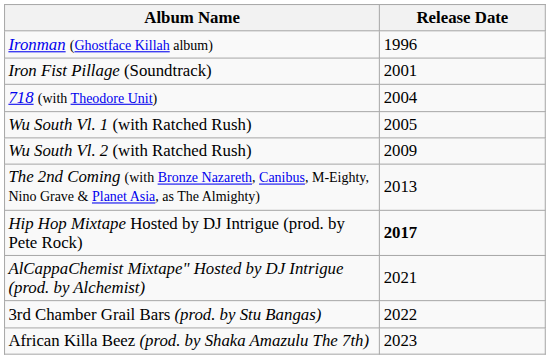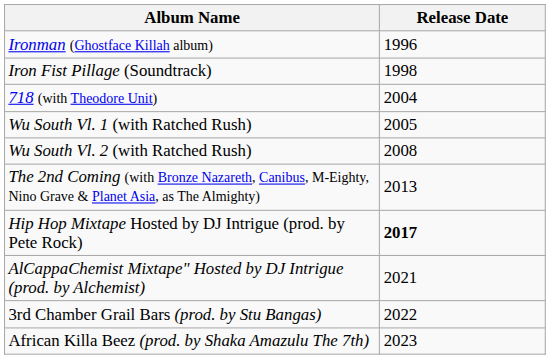 <table class="wikitable">
 <tr>
 <th style="width:350px;">Album Name</th>
 <th style="width:150px; text-align:center;">Release Date</th>
 </tr>
 <tr>
 <td><em><a href='#'>Ironman</a></em> <small>(<a href='#'>Ghostface Killah</a> album)</small></td>
 <td>1996</td>
 </tr>
 <tr>
 <td><em>Iron Fist Pillage</em> (Soundtrack)</td>
-<td>2001</td>
+<td>1998</td>
 </tr>
 <tr>
 <td><em><a href='#'>718</a></em> <small>(with <a href='#'>Theodore Unit</a>)</small></td>
 <td>2004</td>
 </tr>
 <tr>
 <td><em>Wu South Vl. 1</em> (with Ratched Rush)</td>
 <td>2005</td>
 </tr>
 <tr>
 <td><em>Wu South Vl. 2</em> (with Ratched Rush)</td>
-<td>2009</td>
+<td>2008</td>
 </tr>
 <tr>
 <td><em>The 2nd Coming</em> <small>(with <a href='#'>Bronze Nazareth</a>, <a href='#'>Canibus</a>, M-Eighty, Nino Grave & <a href='#'>Planet Asia</a>, as The Almighty)</small></td>
 <td>2013</td>
 </tr>
 <tr>
 <td><em>Hip Hop Mixtape</em> Hosted by DJ Intrigue (prod. by Pete Rock)</td>
 <td><strong>2017</strong></td>
 </tr>
 <tr>
 <td><em>AlCappaChemist Mixtape" Hosted by DJ Intrigue (prod. by Alchemist)</td>
 <td>2021</td>
 </tr>
 <tr>
 <td></em>3rd Chamber Grail Bars<em> (prod. by Stu Bangas)</td>
 <td>2022</td>
 </tr>
 <tr>
 <td></em>African Killa Beez<em> (prod. by Shaka Amazulu The 7th)</td>
 <td>2023</td>
 </tr>
 </table>
